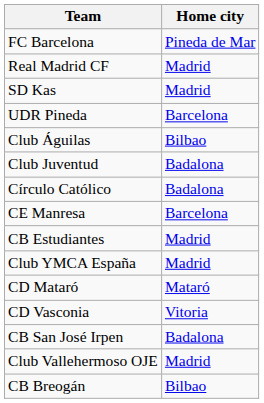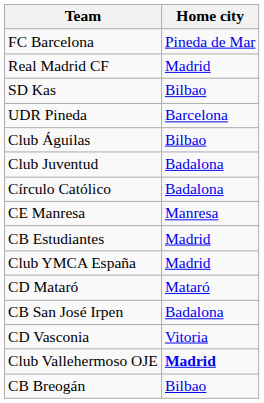 <table class="wikitable sortable">
 <tr>
 <th>Team</th>
 <th>Home city</th>
 </tr>
 <tr>
 <td>FC Barcelona</td>
 <td><a href='#'>Pineda de Mar</a></td>
 </tr>
 <tr>
 <td>Real Madrid CF</td>
 <td><a href='#'>Madrid</a></td>
 </tr>
 <tr>
 <td>SD Kas</td>
-<td><a href='#'>Madrid</a></td>
+<td><a href='#'>Bilbao</a></td>
 </tr>
 <tr>
 <td>UDR Pineda</td>
 <td><a href='#'>Barcelona</a></td>
 </tr>
 <tr>
 <td>Club Águilas</td>
 <td><a href='#'>Bilbao</a></td>
 </tr>
 <tr>
 <td>Club Juventud</td>
 <td><a href='#'>Badalona</a></td>
 </tr>
 <tr>
 <td>Círculo Católico</td>
 <td><a href='#'>Badalona</a></td>
 </tr>
 <tr>
 <td>CE Manresa</td>
-<td><a href='#'>Barcelona</a></td>
+<td><a href='#'>Manresa</a></td>
 </tr>
 <tr>
 <td>CB Estudiantes</td>
 <td><a href='#'>Madrid</a></td>
 </tr>
 <tr>
 <td>Club YMCA España</td>
 <td><a href='#'>Madrid</a></td>
 </tr>
 <tr>
 <td>CD Mataró</td>
 <td><a href='#'>Mataró</a></td>
 </tr>
 <tr>
+<td>CB San José Irpen</td>
+<td><a href='#'>Badalona</a></td>
+</tr>
+<tr>
 <td>CD Vasconia</td>
 <td><a href='#'>Vitoria</a></td>
 </tr>
 <tr>
-<td>CB San José Irpen</td>
-<td><a href='#'>Badalona</a></td>
-</tr>
-<tr>
 <td>Club Vallehermoso OJE</td>
-<td><a href='#'>Madrid</a></td>
+<td><strong><a href='#'>Madrid</a></strong></td>
 </tr>
 <tr>
 <td>CB Breogán</td>
 <td><a href='#'>Bilbao</a></td>
 </tr>
 </table>
